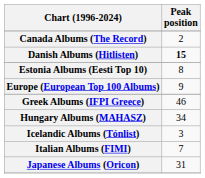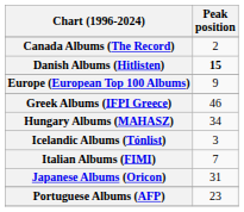 <table class="wikitable sortable plainrowheaders">
 <tr>
 <th>Chart (1996-2024)</th>
 <th>Peak<br>position</th>
 </tr>
 <tr>
 </tr>
 <tr>
 </tr>
 <tr>
 </tr>
 <tr>
 </tr>
 <tr>
 <th scope="row">Canada Albums (<a href='#'>The Record</a>)</th>
 <td style="text-align:center;">2</td>
 </tr>
 <tr>
 <th scope="row">Danish Albums (<a href='#'>Hitlisten</a>)</th>
 <td style="text-align:center;"><strong>15</strong></td>
 </tr>
 <tr>
-</tr>
-<tr>
-<th scope="row">Estonia Albums (Eesti Top 10)</th>
-<td align="center">8</td>
 </tr>
 <tr>
 <th scope="row">Europe (<a href='#'>European Top 100 Albums</a>)</th>
 <td style="text-align:center;">9</td>
 </tr>
 <tr>
 </tr>
 <tr>
 </tr>
 <tr>
 </tr>
 <tr>
 <th scope="row">Greek Albums (<a href='#'>IFPI Greece</a>)</th>
 <td style="text-align:center;">46</td>
 </tr>
 <tr>
 <th scope="row">Hungary Albums (<a href='#'>MAHASZ</a>)</th>
 <td style="text-align:center;">34</td>
 </tr>
 <tr>
 <th scope="row">Icelandic Albums (<a href='#'>Tónlist</a>)</th>
 <td align="center">3</td>
 </tr>
 <tr>
 <th scope="row">Italian Albums (<a href='#'>FIMI</a>)</th>
 <td style="text-align:center;">7</td>
 </tr>
 <tr>
 <th scope="row"><a href='#'>Japanese Albums</a> (<a href='#'>Oricon</a>)</th>
 <td style="text-align:center;">31</td>
 </tr>
 <tr>
 </tr>
 <tr>
 </tr>
 <tr>
+<th scope="row">Portuguese Albums (<a href='#'>AFP</a>)</th>
+<td style="text-align:center;">23</td>
+</tr>
+<tr>
 </tr>
 <tr>
 </tr>
 <tr>
 </tr>
 <tr>
 </tr>
 <tr>
 </tr>
 <tr>
 </tr>
 </table>
